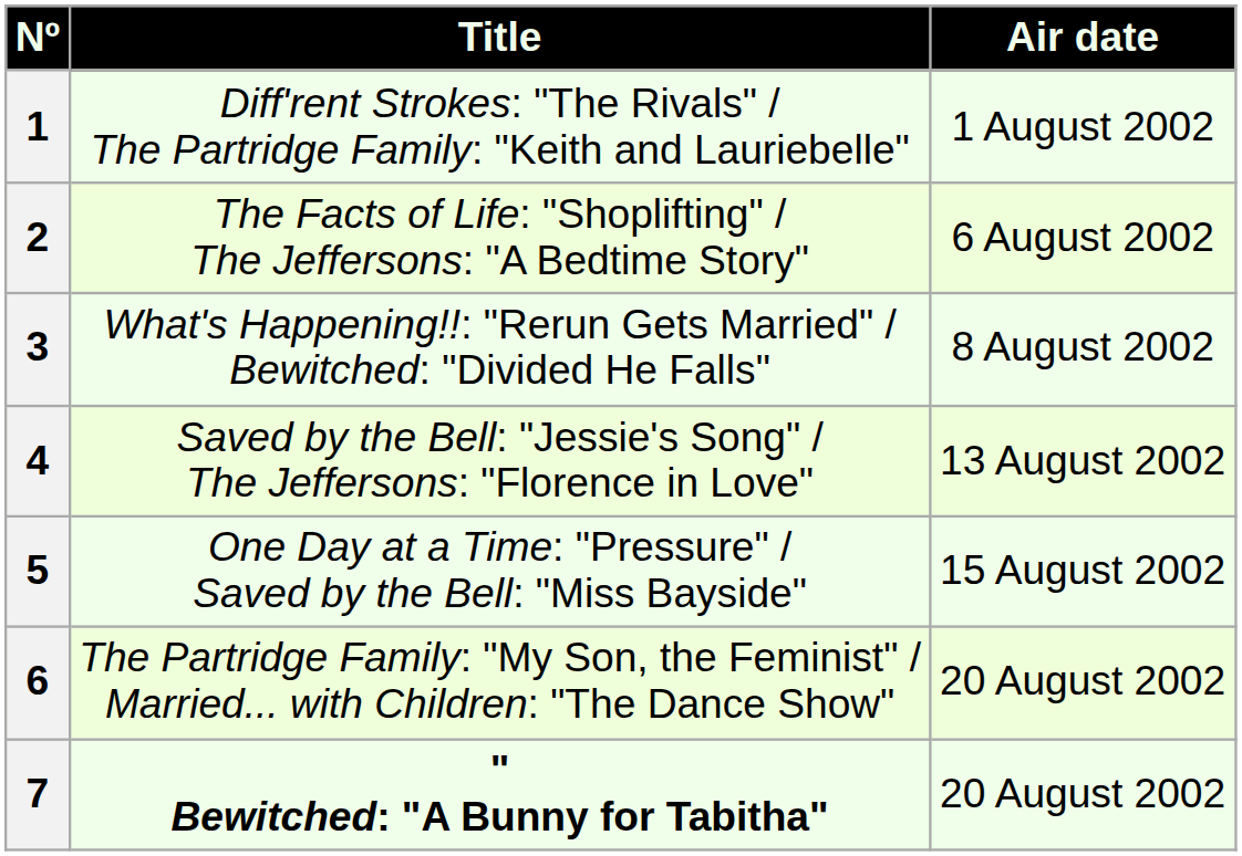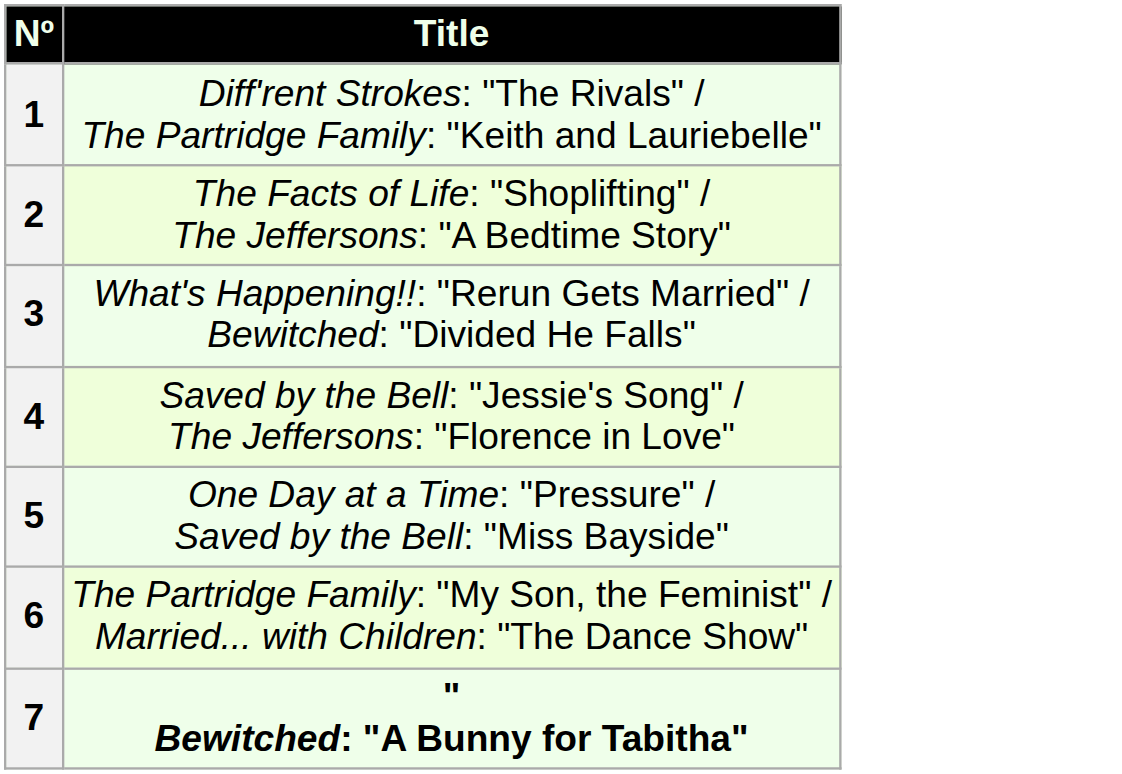 <table class="wikitable" style="text-align:center; background:#EFFFEA">
 <tr style="color:#EFFFEA">
 <th style="background:#000000">Nº</th>
 <th style="background:#000000">Title</th>
-<th style="background:#000000">Air date</th>
 </tr>
 <tr>
 <th>1</th>
 <td><em>Diff'rent Strokes</em>: "The Rivals" /<br> <em>The Partridge Family</em>: "Keith and Lauriebelle"</td>
-<td>1 August 2002</td>
 </tr>
 <tr bgcolor="EFFFDA">
 <th>2</th>
 <td><em>The Facts of Life</em>: "Shoplifting" /<br> <em>The Jeffersons</em>: "A Bedtime Story"</td>
-<td>6 August 2002</td>
 </tr>
 <tr>
 <th>3</th>
 <td><em>What's Happening!!</em>: "Rerun Gets Married" /<br> <em>Bewitched</em>: "Divided He Falls"</td>
-<td>8 August 2002</td>
 </tr>
 <tr bgcolor="EFFFDA">
 <th>4</th>
 <td><em>Saved by the Bell</em>: "Jessie's Song" /<br> <em>The Jeffersons</em>: "Florence in Love"</td>
-<td>13 August 2002</td>
 </tr>
 <tr>
 <th>5</th>
 <td><em>One Day at a Time</em>: "Pressure" /<br> <em>Saved by the Bell</em>: "Miss Bayside"</td>
-<td>15 August 2002</td>
 </tr>
 <tr bgcolor="EFFFDA">
 <th>6</th>
 <td><em>The Partridge Family</em>: "My Son, the Feminist" /<br> <em>Married... with Children</em>: "The Dance Show"</td>
-<td>20 August 2002</td>
 </tr>
 <tr>
 <th>7</th>
 <td><strong>"<br> <em>Bewitched</em>: "A Bunny for Tabitha"</strong></td>
-<td>20 August 2002</td>
 </tr>
 </table>
